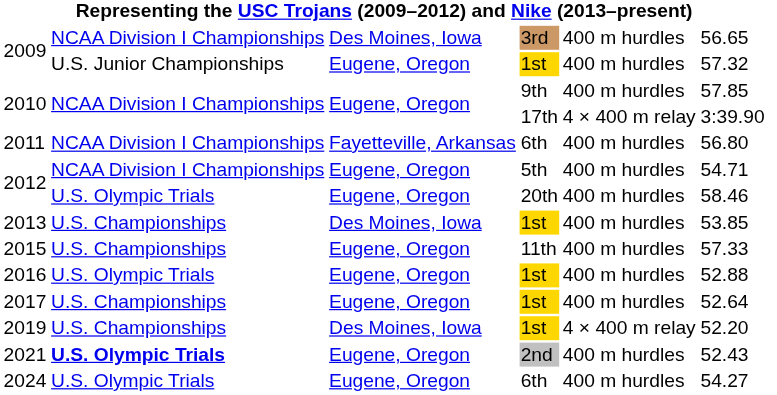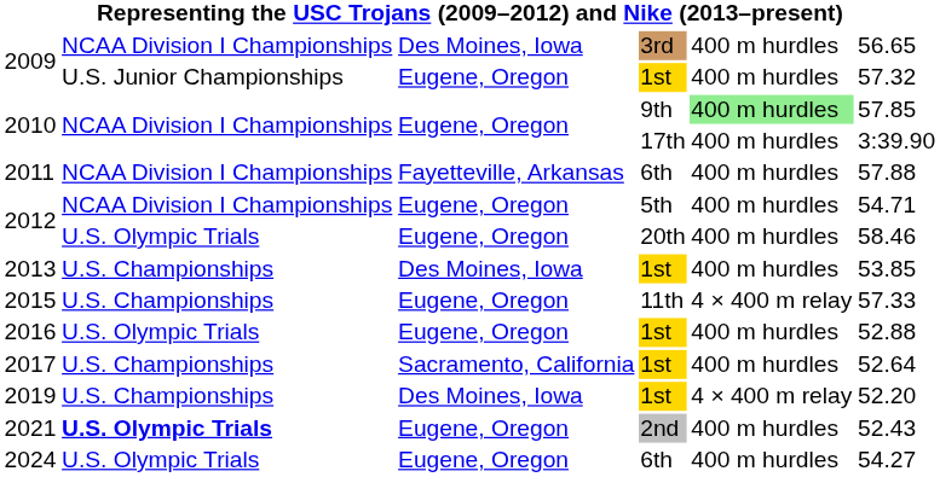 <table>
 <tr>
 <th colspan=7>Representing the <a href='#'>USC Trojans</a> (2009–2012) and <a href='#'>Nike</a> (2013–present)</th>
 </tr>
 <tr>
 <td rowspan=2>2009</td>
 <td><a href='#'>NCAA Division I Championships</a></td>
 <td><a href='#'>Des Moines, Iowa</a></td>
 <td bgcolor=cc9966>3rd</td>
 <td>400 m hurdles</td>
 <td>56.65</td>
 </tr>
 <tr>
 <td>U.S. Junior Championships</td>
 <td><a href='#'>Eugene, Oregon</a></td>
 <td bgcolor=gold>1st</td>
 <td>400 m hurdles</td>
 <td>57.32</td>
 </tr>
 <tr>
 <td rowspan=2>2010</td>
 <td rowspan=2><a href='#'>NCAA Division I Championships</a></td>
 <td rowspan=2><a href='#'>Eugene, Oregon</a></td>
 <td>9th</td>
-<td>400 m hurdles</td>
+<td style="background: lightgreen;">400 m hurdles</td>
 <td>57.85</td>
 </tr>
 <tr>
 <td>17th</td>
-<td data-sort-value="1600 relay">4 × 400 m relay</td>
+<td>400 m hurdles</td>
 <td>3:39.90</td>
 </tr>
 <tr>
 <td>2011</td>
 <td><a href='#'>NCAA Division I Championships</a></td>
 <td><a href='#'>Fayetteville, Arkansas</a></td>
 <td>6th</td>
 <td>400 m hurdles</td>
-<td>56.80</td>
+<td>57.88</td>
 </tr>
 <tr>
 <td rowspan=2>2012</td>
 <td><a href='#'>NCAA Division I Championships</a></td>
 <td><a href='#'>Eugene, Oregon</a></td>
 <td>5th</td>
 <td>400 m hurdles</td>
 <td>54.71</td>
 </tr>
 <tr>
 <td><a href='#'>U.S. Olympic Trials</a></td>
 <td><a href='#'>Eugene, Oregon</a></td>
 <td>20th</td>
 <td>400 m hurdles</td>
 <td>58.46</td>
 </tr>
 <tr>
 <td>2013</td>
 <td><a href='#'>U.S. Championships</a></td>
 <td><a href='#'>Des Moines, Iowa</a></td>
 <td bgcolor=gold>1st</td>
 <td>400 m hurdles</td>
 <td>53.85</td>
 </tr>
 <tr>
 <td>2015</td>
 <td><a href='#'>U.S. Championships</a></td>
 <td><a href='#'>Eugene, Oregon</a></td>
 <td>11th</td>
-<td>400 m hurdles</td>
+<td data-sort-value="1600 relay">4 × 400 m relay</td>
 <td>57.33</td>
 </tr>
 <tr>
 <td>2016</td>
 <td><a href='#'>U.S. Olympic Trials</a></td>
 <td><a href='#'>Eugene, Oregon</a></td>
 <td bgcolor=gold>1st</td>
 <td>400 m hurdles</td>
 <td>52.88</td>
 </tr>
 <tr>
 <td>2017</td>
 <td><a href='#'>U.S. Championships</a></td>
-<td><a href='#'>Eugene, Oregon</a></td>
+<td><a href='#'>Sacramento, California</a></td>
 <td bgcolor=gold>1st</td>
 <td>400 m hurdles</td>
 <td>52.64</td>
 </tr>
 <tr>
 <td>2019</td>
 <td><a href='#'>U.S. Championships</a></td>
 <td><a href='#'>Des Moines, Iowa</a></td>
 <td bgcolor=gold>1st</td>
 <td data-sort-value="1600 relay">4 × 400 m relay</td>
 <td>52.20</td>
 </tr>
 <tr>
 <td>2021</td>
 <td><strong><a href='#'>U.S. Olympic Trials</a></strong></td>
 <td><a href='#'>Eugene, Oregon</a></td>
 <td bgcolor=silver>2nd</td>
 <td>400 m hurdles</td>
 <td>52.43</td>
 </tr>
 <tr>
 <td>2024</td>
 <td><a href='#'>U.S. Olympic Trials</a></td>
 <td><a href='#'>Eugene, Oregon</a></td>
 <td>6th</td>
 <td>400 m hurdles</td>
 <td>54.27</td>
 </tr>
 </table>
